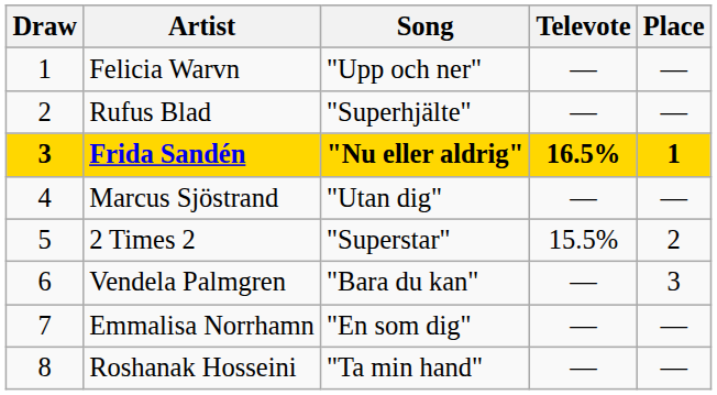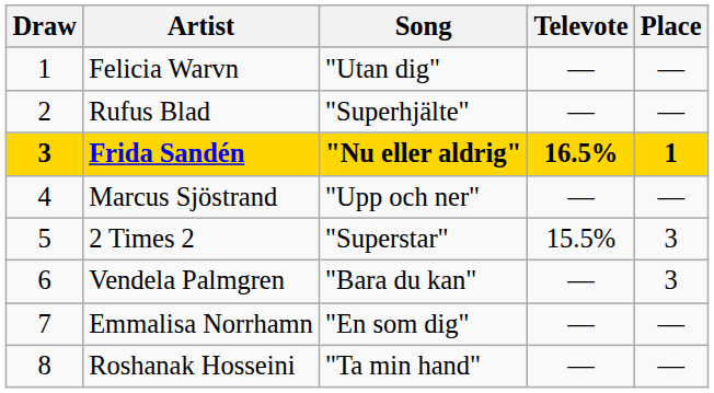 <table class="sortable wikitable" style="margin: 1em auto 1em auto; text-align:center">
 <tr bgcolor="#CCCCCC">
 <th>Draw</th>
 <th>Artist</th>
 <th>Song</th>
 <th>Televote</th>
 <th>Place</th>
 </tr>
 <tr>
 <td>1</td>
 <td align="left">Felicia Warvn</td>
-<td align="left">"Upp och ner"</td>
+<td align="left">"Utan dig"</td>
 <td>—</td>
 <td>—</td>
 </tr>
 <tr>
 <td>2</td>
 <td align="left">Rufus Blad</td>
 <td align="left">"Superhjälte"</td>
 <td>—</td>
 <td>—</td>
 </tr>
 <tr style="font-weight:bold; background:gold;">
 <td>3</td>
 <td align="left"><strong><a href='#'>Frida Sandén</a></strong></td>
 <td align="left"><strong>"Nu eller aldrig"</strong></td>
 <td><strong>16.5%</strong></td>
 <td><strong>1</strong></td>
 </tr>
 <tr>
 <td>4</td>
 <td align="left">Marcus Sjöstrand</td>
-<td align="left">"Utan dig"</td>
+<td align="left">"Upp och ner"</td>
 <td>—</td>
 <td>—</td>
 </tr>
 <tr>
 <td>5</td>
 <td align="left">2 Times 2</td>
 <td align="left">"Superstar"</td>
 <td>15.5%</td>
-<td>2</td>
+<td>3</td>
 </tr>
 <tr>
 <td>6</td>
 <td align="left">Vendela Palmgren</td>
 <td align="left">"Bara du kan"</td>
 <td>—</td>
 <td>3</td>
 </tr>
 <tr>
 <td>7</td>
 <td align="left">Emmalisa Norrhamn</td>
 <td align="left">"En som dig"</td>
 <td>—</td>
 <td>—</td>
 </tr>
 <tr>
 <td>8</td>
 <td align="left">Roshanak Hosseini</td>
 <td align="left">"Ta min hand"</td>
 <td>—</td>
 <td>—</td>
 </tr>
 </table>
